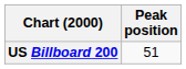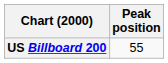 <table class="wikitable sortable plainrowheaders" style="text-align:center">
 <tr>
 <th scope="col">Chart (2000)</th>
 <th scope="col">Peak<br>position</th>
 </tr>
 <tr>
 <th scope="row">US <a href='#'><em>Billboard</em> 200</a></th>
-<td>51</td>
+<td>55</td>
 </tr>
 </table>
